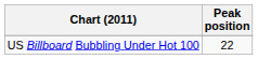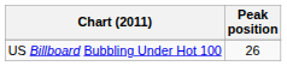 <table class="wikitable sortable">
 <tr>
 <th>Chart (2011)</th>
 <th>Peak<br>position</th>
 </tr>
 <tr>
 </tr>
 <tr>
 <td>US <em><a href='#'>Billboard</a></em> <a href='#'>Bubbling Under Hot 100</a></td>
-<td align="center">22</td>
+<td align="center">26</td>
 </tr>
 </table>
